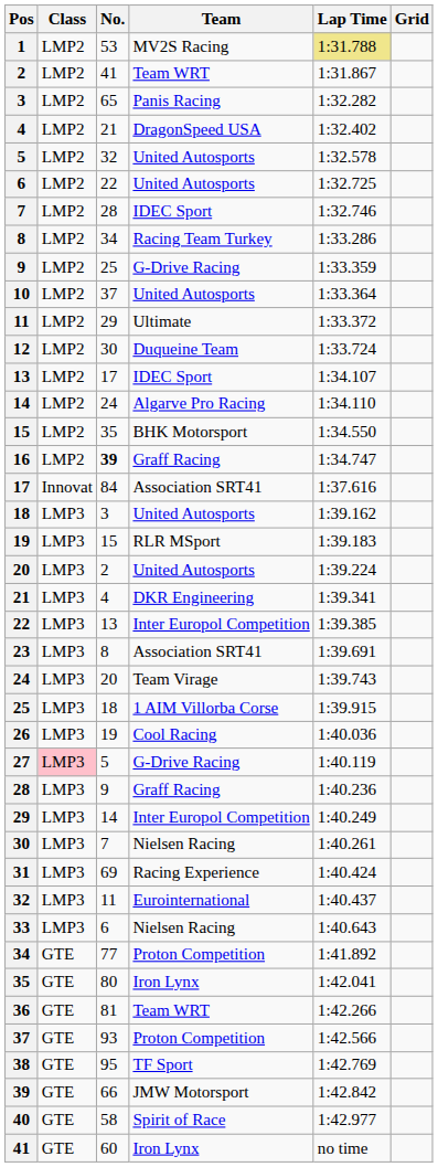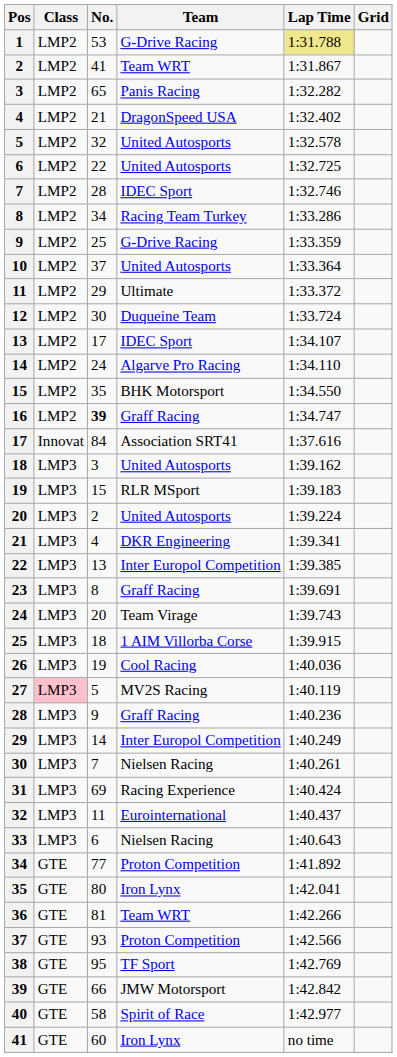 <table class="wikitable" style="font-size: 90%;">
 <tr>
 <th>Pos</th>
 <th>Class</th>
 <th>No.</th>
 <th>Team</th>
 <th>Lap Time</th>
 <th>Grid</th>
 </tr>
 <tr>
 <th><strong>1</strong></th>
 <td>LMP2</td>
 <td>53</td>
-<td> MV2S Racing</td>
+<td> <a href='#'>G-Drive Racing</a></td>
 <td style="background: khaki;">1:31.788</td>
 <td></td>
 </tr>
 <tr>
 <th>2</th>
 <td>LMP2</td>
 <td>41</td>
 <td> <a href='#'>Team WRT</a></td>
 <td>1:31.867</td>
 <td></td>
 </tr>
 <tr>
 <th>3</th>
 <td>LMP2</td>
 <td>65</td>
 <td> <a href='#'>Panis Racing</a></td>
 <td>1:32.282</td>
 <td></td>
 </tr>
 <tr>
 <th>4</th>
 <td>LMP2</td>
 <td>21</td>
 <td> <a href='#'>DragonSpeed USA</a></td>
 <td>1:32.402</td>
 <td></td>
 </tr>
 <tr>
 <th>5</th>
 <td>LMP2</td>
 <td>32</td>
 <td> <a href='#'>United Autosports</a></td>
 <td>1:32.578</td>
 <td></td>
 </tr>
 <tr>
 <th>6</th>
 <td>LMP2</td>
 <td>22</td>
 <td> <a href='#'>United Autosports</a></td>
 <td>1:32.725</td>
 <td></td>
 </tr>
 <tr>
 <th>7</th>
 <td>LMP2</td>
 <td>28</td>
 <td> <a href='#'>IDEC Sport</a></td>
 <td>1:32.746</td>
 <td></td>
 </tr>
 <tr>
 <th>8</th>
 <td>LMP2</td>
 <td>34</td>
 <td> <a href='#'>Racing Team Turkey</a></td>
 <td>1:33.286</td>
 <td></td>
 </tr>
 <tr>
 <th>9</th>
 <td>LMP2</td>
 <td>25</td>
 <td> <a href='#'>G-Drive Racing</a></td>
 <td>1:33.359</td>
 <td></td>
 </tr>
 <tr>
 <th>10</th>
 <td>LMP2</td>
 <td>37</td>
 <td> <a href='#'>United Autosports</a></td>
 <td>1:33.364</td>
 <td></td>
 </tr>
 <tr>
 <th>11</th>
 <td>LMP2</td>
 <td>29</td>
 <td> Ultimate</td>
 <td>1:33.372</td>
 <td></td>
 </tr>
 <tr>
 <th>12</th>
 <td>LMP2</td>
 <td>30</td>
 <td> <a href='#'>Duqueine Team</a></td>
 <td>1:33.724</td>
 <td></td>
 </tr>
 <tr>
 <th>13</th>
 <td>LMP2</td>
 <td>17</td>
 <td> <a href='#'>IDEC Sport</a></td>
 <td>1:34.107</td>
 <td></td>
 </tr>
 <tr>
 <th>14</th>
 <td>LMP2</td>
 <td>24</td>
 <td> <a href='#'>Algarve Pro Racing</a></td>
 <td>1:34.110</td>
 <td></td>
 </tr>
 <tr>
 <th>15</th>
 <td>LMP2</td>
 <td>35</td>
 <td> BHK Motorsport</td>
 <td>1:34.550</td>
 <td></td>
 </tr>
 <tr>
 <th>16</th>
 <td>LMP2</td>
 <td><strong>39</strong></td>
 <td> <a href='#'>Graff Racing</a></td>
 <td>1:34.747</td>
 <td></td>
 </tr>
 <tr>
 <th><strong>17</strong></th>
 <td>Innovat</td>
 <td>84</td>
 <td> Association SRT41</td>
 <td>1:37.616</td>
 <td></td>
 </tr>
 <tr>
 <th><strong>18</strong></th>
 <td>LMP3</td>
 <td>3</td>
 <td> <a href='#'>United Autosports</a></td>
 <td>1:39.162</td>
 <td></td>
 </tr>
 <tr>
 <th>19</th>
 <td>LMP3</td>
 <td>15</td>
 <td> RLR MSport</td>
 <td>1:39.183</td>
 <td></td>
 </tr>
 <tr>
 <th>20</th>
 <td>LMP3</td>
 <td>2</td>
 <td> <a href='#'>United Autosports</a></td>
 <td>1:39.224</td>
 <td></td>
 </tr>
 <tr>
 <th>21</th>
 <td>LMP3</td>
 <td>4</td>
 <td> <a href='#'>DKR Engineering</a></td>
 <td>1:39.341</td>
 <td></td>
 </tr>
 <tr>
 <th>22</th>
 <td>LMP3</td>
 <td>13</td>
 <td> <a href='#'>Inter Europol Competition</a></td>
 <td>1:39.385</td>
 <td></td>
 </tr>
 <tr>
 <th>23</th>
 <td>LMP3</td>
 <td>8</td>
-<td> Association SRT41</td>
+<td> <a href='#'>Graff Racing</a></td>
 <td>1:39.691</td>
 <td></td>
 </tr>
 <tr>
 <th>24</th>
 <td>LMP3</td>
 <td>20</td>
 <td> Team Virage</td>
 <td>1:39.743</td>
 <td></td>
 </tr>
 <tr>
 <th>25</th>
 <td>LMP3</td>
 <td>18</td>
 <td> <a href='#'>1 AIM Villorba Corse</a></td>
 <td>1:39.915</td>
 <td></td>
 </tr>
 <tr>
 <th>26</th>
 <td>LMP3</td>
 <td>19</td>
 <td> <a href='#'>Cool Racing</a></td>
 <td>1:40.036</td>
 <td></td>
 </tr>
 <tr>
 <th>27</th>
 <td style="background: pink;">LMP3</td>
 <td>5</td>
-<td> <a href='#'>G-Drive Racing</a></td>
+<td> MV2S Racing</td>
 <td>1:40.119</td>
 <td></td>
 </tr>
 <tr>
 <th>28</th>
 <td>LMP3</td>
 <td>9</td>
 <td> <a href='#'>Graff Racing</a></td>
 <td>1:40.236</td>
 <td></td>
 </tr>
 <tr>
 <th>29</th>
 <td>LMP3</td>
 <td>14</td>
 <td> <a href='#'>Inter Europol Competition</a></td>
 <td>1:40.249</td>
 <td></td>
 </tr>
 <tr>
 <th>30</th>
 <td>LMP3</td>
 <td>7</td>
 <td> Nielsen Racing</td>
 <td>1:40.261</td>
 <td></td>
 </tr>
 <tr>
 <th>31</th>
 <td>LMP3</td>
 <td>69</td>
 <td> Racing Experience</td>
 <td>1:40.424</td>
 <td></td>
 </tr>
 <tr>
 <th>32</th>
 <td>LMP3</td>
 <td>11</td>
 <td> <a href='#'>Eurointernational</a></td>
 <td>1:40.437</td>
 <td></td>
 </tr>
 <tr>
 <th>33</th>
 <td>LMP3</td>
 <td>6</td>
 <td> Nielsen Racing</td>
 <td>1:40.643</td>
 <td></td>
 </tr>
 <tr>
 <th><strong>34</strong></th>
 <td>GTE</td>
 <td>77</td>
 <td> <a href='#'>Proton Competition</a></td>
 <td>1:41.892</td>
 <td></td>
 </tr>
 <tr>
 <th>35</th>
 <td>GTE</td>
 <td>80</td>
 <td> <a href='#'>Iron Lynx</a></td>
 <td>1:42.041</td>
 <td></td>
 </tr>
 <tr>
 <th>36</th>
 <td>GTE</td>
 <td>81</td>
 <td> <a href='#'>Team WRT</a></td>
 <td>1:42.266</td>
 <td></td>
 </tr>
 <tr>
 <th>37</th>
 <td>GTE</td>
 <td>93</td>
 <td> <a href='#'>Proton Competition</a></td>
 <td>1:42.566</td>
 <td></td>
 </tr>
 <tr>
 <th>38</th>
 <td>GTE</td>
 <td>95</td>
 <td> <a href='#'>TF Sport</a></td>
 <td>1:42.769</td>
 <td></td>
 </tr>
 <tr>
 <th>39</th>
 <td>GTE</td>
 <td>66</td>
 <td> JMW Motorsport</td>
 <td>1:42.842</td>
 <td></td>
 </tr>
 <tr>
 <th>40</th>
 <td>GTE</td>
 <td>58</td>
 <td> <a href='#'>Spirit of Race</a></td>
 <td>1:42.977</td>
 <td></td>
 </tr>
 <tr>
 <th>41</th>
 <td>GTE</td>
 <td>60</td>
 <td> <a href='#'>Iron Lynx</a></td>
 <td>no time</td>
 <td></td>
 </tr>
 </table>
